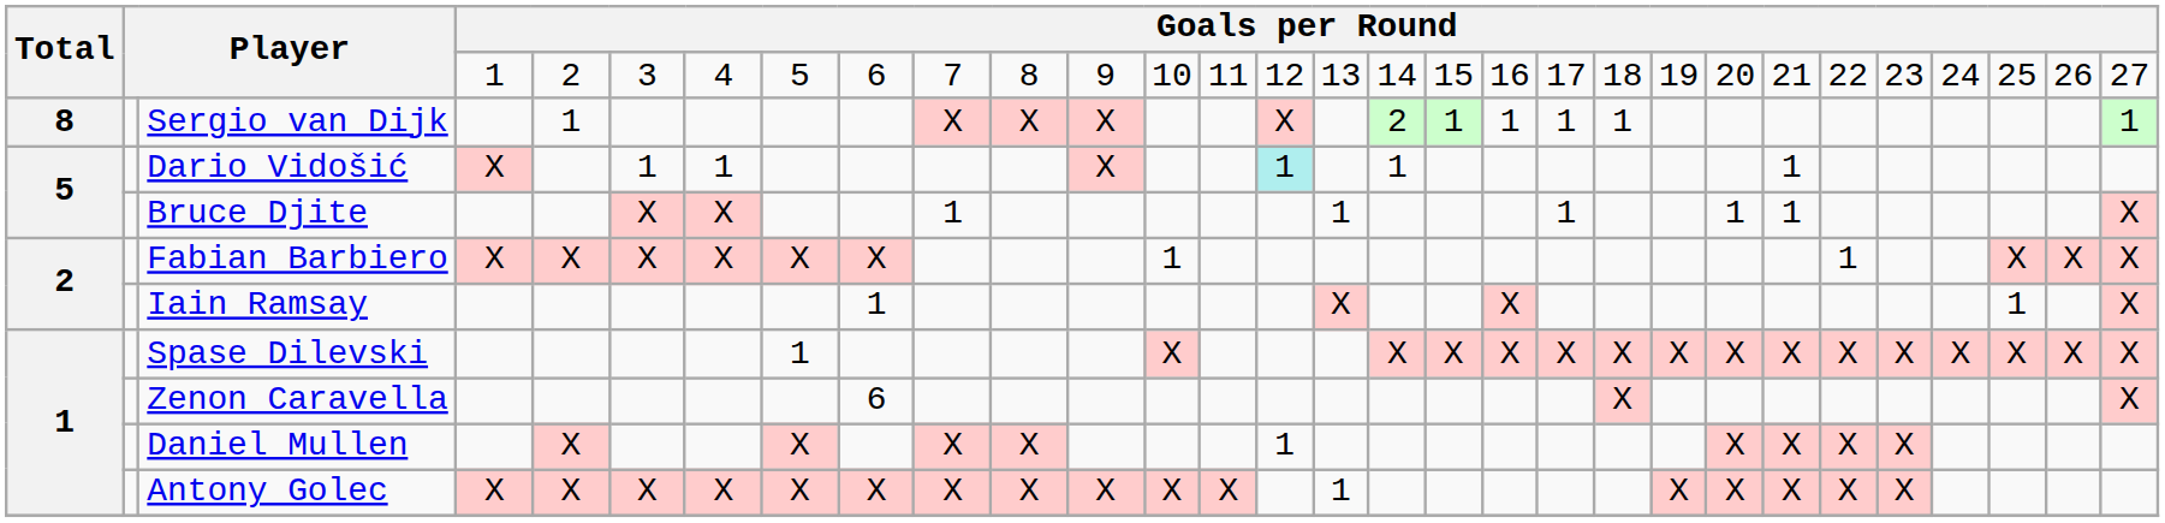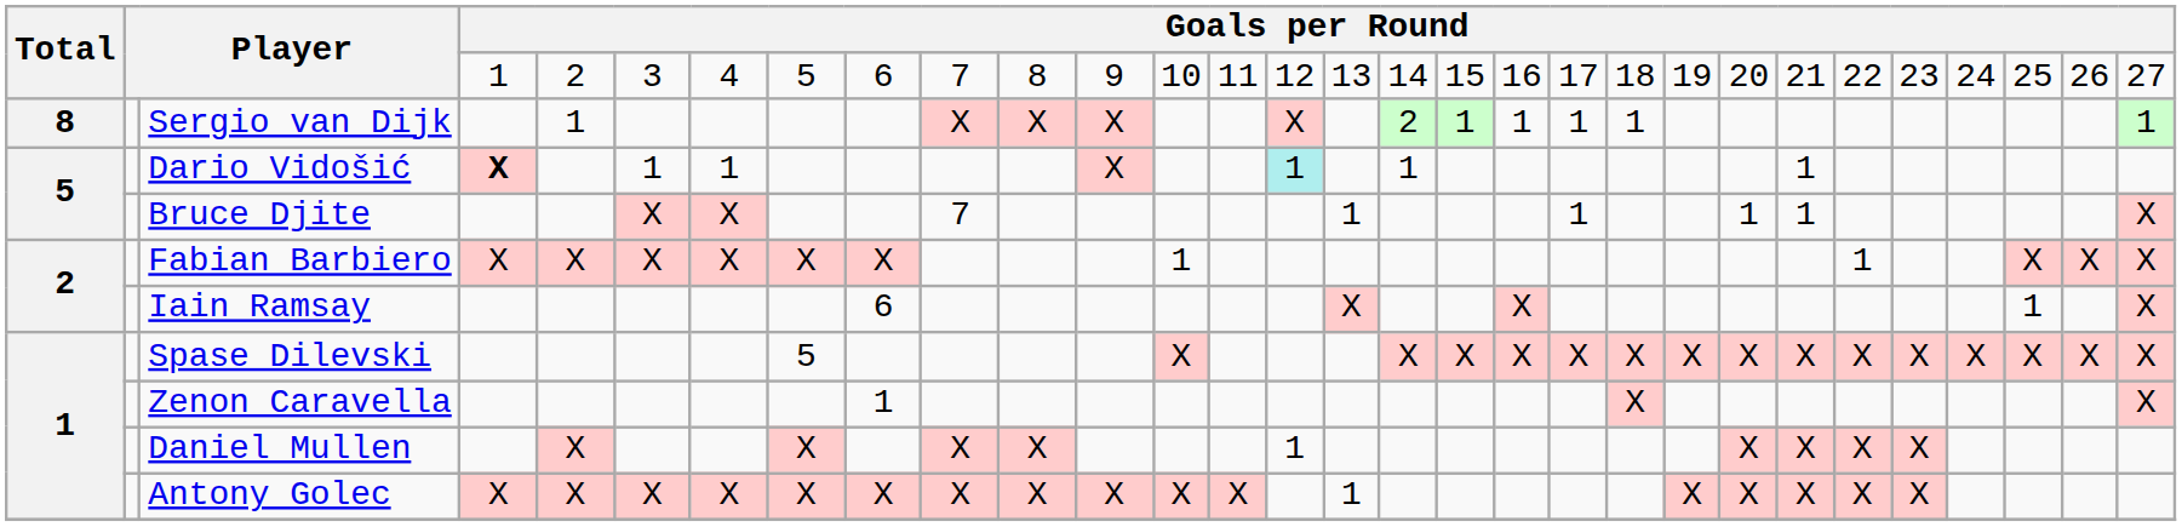 <table class="wikitable" style="text-align:center; line-height: 90%; font-size:90%;">
 <tr>
 <th rowspan="2">Total</th>
 <th rowspan="2" colspan="2">Player</th>
 <th colspan="30">Goals per Round</th>
 </tr>
 <tr>
 <td> 1 </td>
 <td> 2 </td>
 <td> 3 </td>
 <td> 4 </td>
 <td> 5 </td>
 <td> 6 </td>
 <td> 7 </td>
 <td> 8 </td>
 <td> 9 </td>
 <td>10</td>
 <td>11</td>
 <td>12</td>
 <td>13</td>
 <td>14</td>
 <td>15</td>
 <td>16</td>
 <td>17</td>
 <td>18</td>
 <td>19</td>
 <td>20</td>
 <td>21</td>
 <td>22</td>
 <td>23</td>
 <td>24</td>
 <td>25</td>
 <td>26</td>
 <td>27</td>
 </tr>
 <tr>
 <th>8</th>
 <td></td>
 <td style="text-align:left;"><a href='#'>Sergio van Dijk</a></td>
 <td></td>
 <td>1</td>
 <td></td>
 <td></td>
 <td></td>
 <td></td>
 <td style="background:#fcc;">X</td>
 <td style="background:#fcc;">X</td>
 <td style="background:#fcc;">X</td>
 <td></td>
 <td></td>
 <td style="background:#fcc;">X</td>
 <td></td>
 <td style="background:#cfc;">2</td>
 <td style="background:#cfc;">1</td>
 <td>1</td>
 <td>1</td>
 <td>1</td>
 <td></td>
 <td></td>
 <td></td>
 <td></td>
 <td></td>
 <td></td>
 <td></td>
 <td></td>
 <td style="background:#cfc;">1</td>
 </tr>
 <tr>
 <th rowspan=2>5</th>
 <td></td>
 <td style="text-align:left;"><a href='#'>Dario Vidošić</a></td>
-<td style="background:#fcc;">X</td>
+<td style="background:#fcc;"><strong>X</strong></td>
 <td></td>
 <td>1</td>
 <td>1</td>
 <td></td>
 <td></td>
 <td></td>
 <td></td>
 <td style="background:#fcc;">X</td>
 <td></td>
 <td></td>
 <td style="background: paleturquoise;">1</td>
 <td></td>
 <td>1</td>
 <td></td>
 <td></td>
 <td></td>
 <td></td>
 <td></td>
 <td></td>
 <td>1</td>
 <td></td>
 <td></td>
 <td></td>
 <td></td>
 <td></td>
 <td></td>
 </tr>
 <tr>
 <td></td>
 <td style="text-align:left;"><a href='#'>Bruce Djite</a></td>
 <td></td>
 <td></td>
 <td style="background:#fcc;">X</td>
 <td style="background:#fcc;">X</td>
 <td></td>
 <td></td>
-<td>1</td>
+<td> 7 </td>
 <td></td>
 <td></td>
 <td></td>
 <td></td>
 <td></td>
 <td>1</td>
 <td></td>
 <td></td>
 <td></td>
 <td>1</td>
 <td></td>
 <td></td>
 <td>1</td>
 <td>1</td>
 <td></td>
 <td></td>
 <td></td>
 <td></td>
 <td></td>
 <td style="background:#fcc;">X</td>
 </tr>
 <tr>
 <th rowspan=2>2</th>
 <td></td>
 <td style="text-align:left;"><a href='#'>Fabian Barbiero</a></td>
 <td style="background:#fcc;">X</td>
 <td style="background:#fcc;">X</td>
 <td style="background:#fcc;">X</td>
 <td style="background:#fcc;">X</td>
 <td style="background:#fcc;">X</td>
 <td style="background:#fcc;">X</td>
 <td></td>
 <td></td>
 <td></td>
 <td>1</td>
 <td></td>
 <td></td>
 <td></td>
 <td></td>
 <td></td>
 <td></td>
 <td></td>
 <td></td>
 <td></td>
 <td></td>
 <td></td>
 <td>1</td>
 <td></td>
 <td></td>
 <td style="background:#fcc;">X</td>
 <td style="background:#fcc;">X</td>
 <td style="background:#fcc;">X</td>
 </tr>
 <tr>
 <td></td>
 <td style="text-align:left;"><a href='#'>Iain Ramsay</a></td>
 <td></td>
 <td></td>
 <td></td>
 <td></td>
 <td></td>
-<td>1</td>
+<td> 6 </td>
 <td></td>
 <td></td>
 <td></td>
 <td></td>
 <td></td>
 <td></td>
 <td style="background:#fcc;">X</td>
 <td></td>
 <td></td>
 <td style="background:#fcc;">X</td>
 <td></td>
 <td></td>
 <td></td>
 <td></td>
 <td></td>
 <td></td>
 <td></td>
 <td></td>
 <td>1</td>
 <td></td>
 <td style="background:#fcc;">X</td>
 </tr>
 <tr>
 <th rowspan=4>1</th>
 <td></td>
 <td style="text-align:left;"><a href='#'>Spase Dilevski</a></td>
 <td></td>
 <td></td>
 <td></td>
 <td></td>
-<td>1</td>
+<td> 5 </td>
 <td></td>
 <td></td>
 <td></td>
 <td></td>
 <td style="background:#fcc;">X</td>
 <td></td>
 <td></td>
 <td></td>
 <td style="background:#fcc;">X</td>
 <td style="background:#fcc;">X</td>
 <td style="background:#fcc;">X</td>
 <td style="background:#fcc;">X</td>
 <td style="background:#fcc;">X</td>
 <td style="background:#fcc;">X</td>
 <td style="background:#fcc;">X</td>
 <td style="background:#fcc;">X</td>
 <td style="background:#fcc;">X</td>
 <td style="background:#fcc;">X</td>
 <td style="background:#fcc;">X</td>
 <td style="background:#fcc;">X</td>
 <td style="background:#fcc;">X</td>
 <td style="background:#fcc;">X</td>
 </tr>
 <tr>
 <td></td>
 <td style="text-align:left;"><a href='#'>Zenon Caravella</a></td>
 <td></td>
 <td></td>
 <td></td>
 <td></td>
 <td></td>
-<td> 6 </td>
+<td>1</td>
 <td></td>
 <td></td>
 <td></td>
 <td></td>
 <td></td>
 <td></td>
 <td></td>
 <td></td>
 <td></td>
 <td></td>
 <td></td>
 <td style="background:#fcc;">X</td>
 <td></td>
 <td></td>
 <td></td>
 <td></td>
 <td></td>
 <td></td>
 <td></td>
 <td></td>
 <td style="background:#fcc;">X</td>
 </tr>
 <tr>
 <td></td>
 <td style="text-align:left;"><a href='#'>Daniel Mullen</a></td>
 <td></td>
 <td style="background:#fcc;">X</td>
 <td></td>
 <td></td>
 <td style="background:#fcc;">X</td>
 <td></td>
 <td style="background:#fcc;">X</td>
 <td style="background:#fcc;">X</td>
 <td></td>
 <td></td>
 <td></td>
 <td>1</td>
 <td></td>
 <td></td>
 <td></td>
 <td></td>
 <td></td>
 <td></td>
 <td></td>
 <td style="background:#fcc;">X</td>
 <td style="background:#fcc;">X</td>
 <td style="background:#fcc;">X</td>
 <td style="background:#fcc;">X</td>
 <td></td>
 <td></td>
 <td></td>
 <td></td>
 </tr>
 <tr>
 <td></td>
 <td style="text-align:left;"><a href='#'>Antony Golec</a></td>
 <td style="background:#fcc;">X</td>
 <td style="background:#fcc;">X</td>
 <td style="background:#fcc;">X</td>
 <td style="background:#fcc;">X</td>
 <td style="background:#fcc;">X</td>
 <td style="background:#fcc;">X</td>
 <td style="background:#fcc;">X</td>
 <td style="background:#fcc;">X</td>
 <td style="background:#fcc;">X</td>
 <td style="background:#fcc;">X</td>
 <td style="background:#fcc;">X</td>
 <td></td>
 <td>1</td>
 <td></td>
 <td></td>
 <td></td>
 <td></td>
 <td></td>
 <td style="background:#fcc;">X</td>
 <td style="background:#fcc;">X</td>
 <td style="background:#fcc;">X</td>
 <td style="background:#fcc;">X</td>
 <td style="background:#fcc;">X</td>
 <td></td>
 <td></td>
 <td></td>
 <td></td>
 </tr>
 <tr>
 </tr>
 </table>
